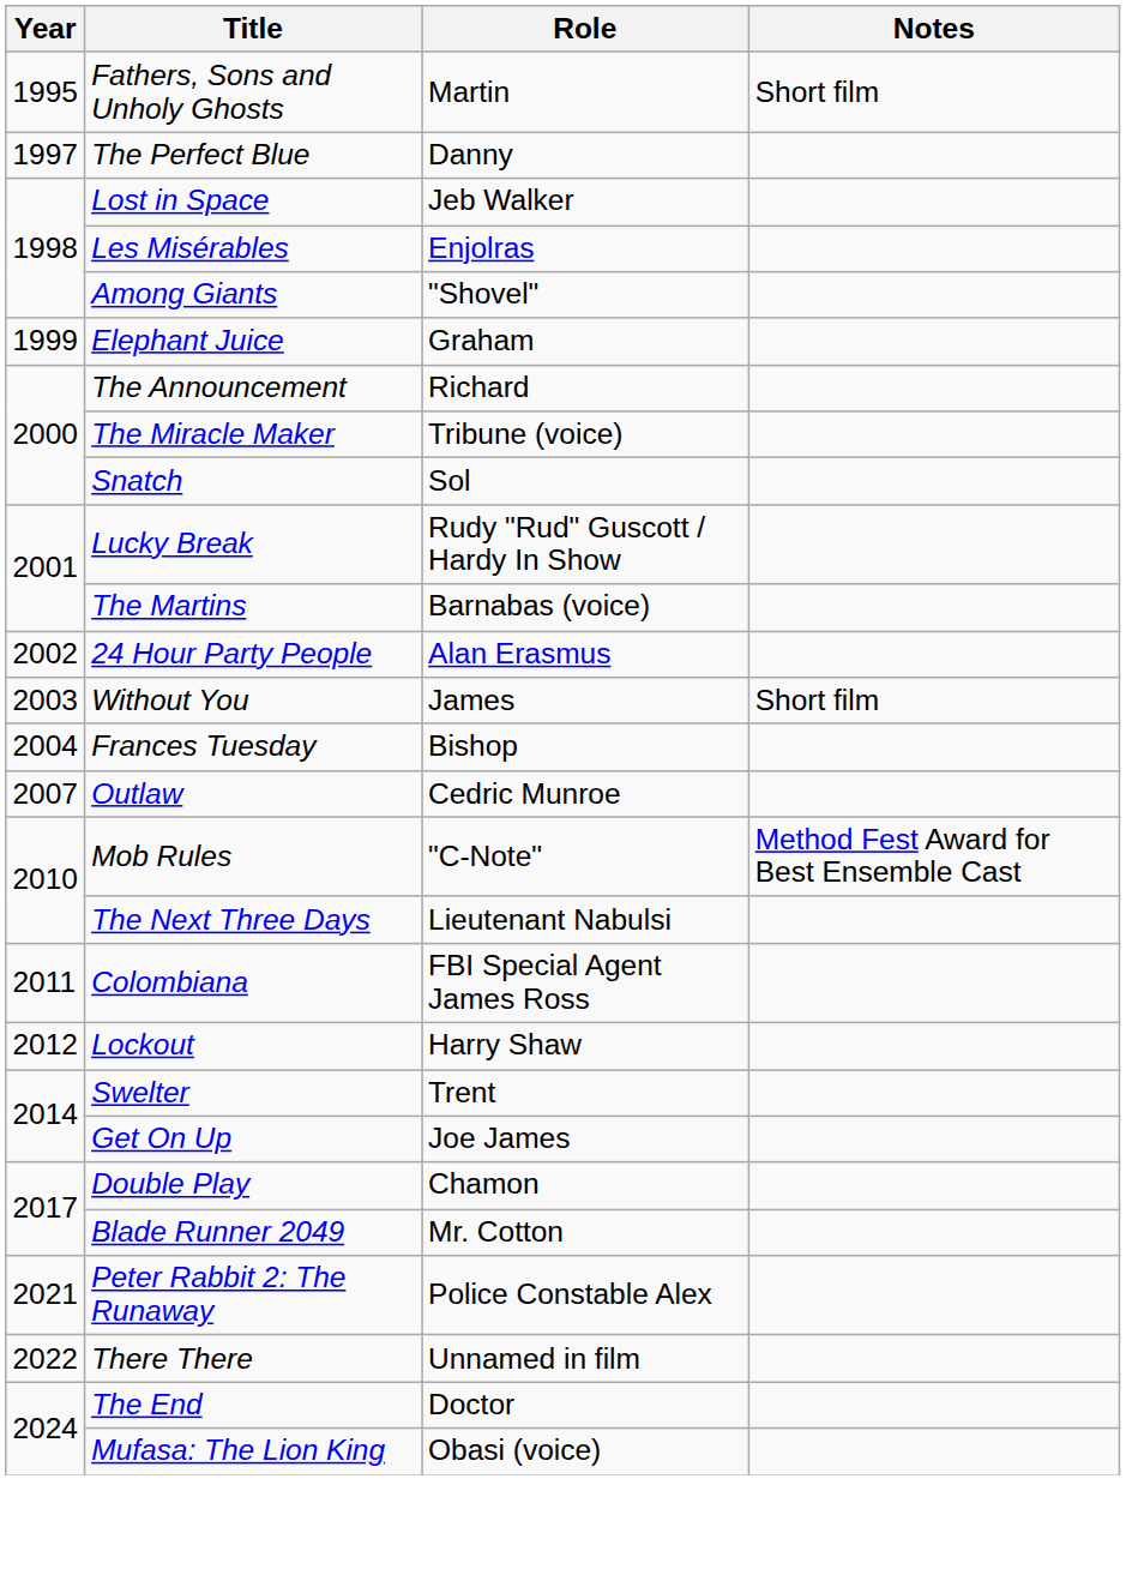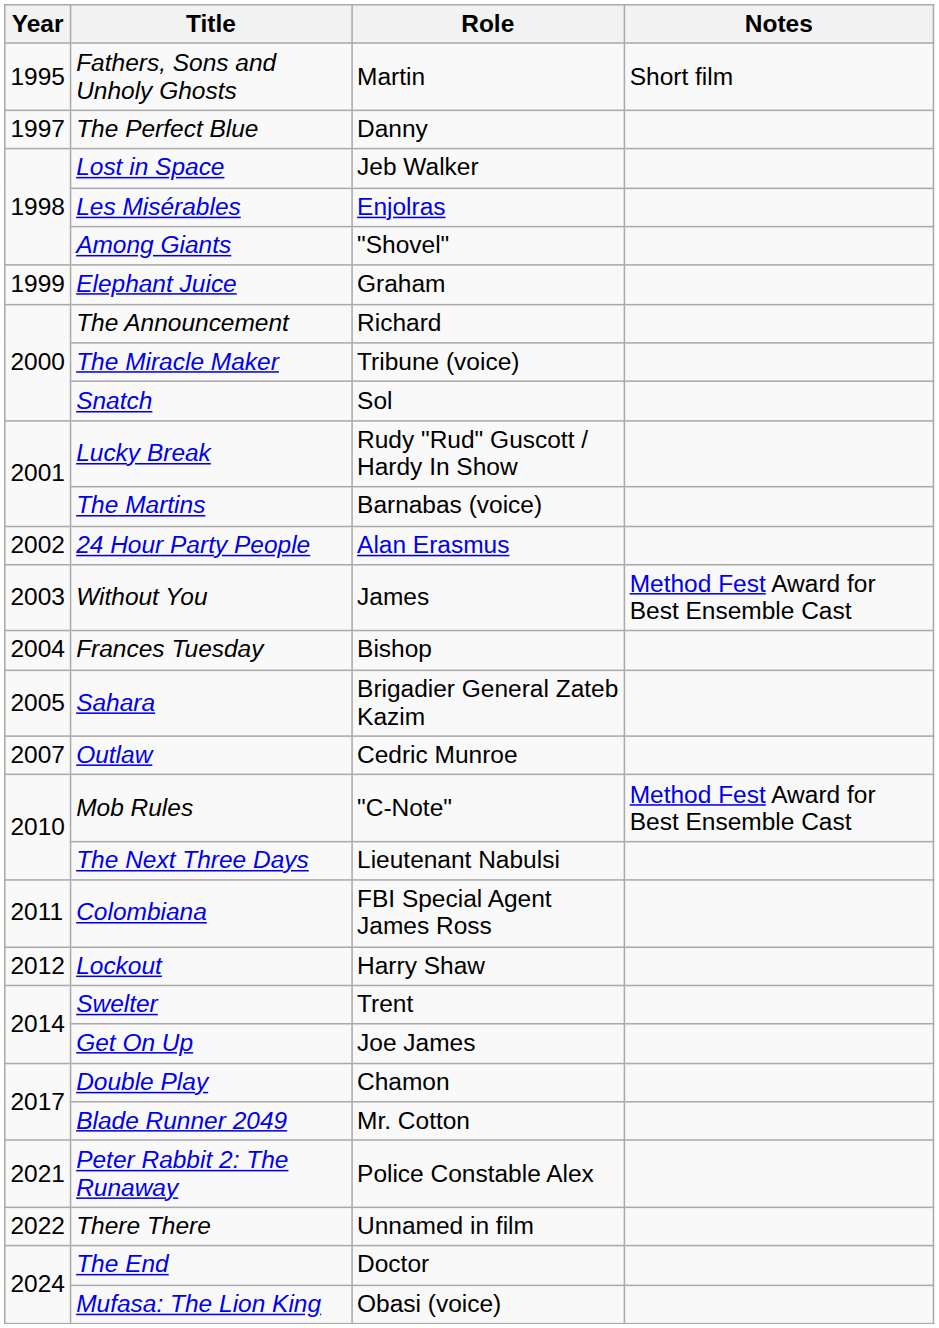 <table class="wikitable sortable">
 <tr>
 <th>Year</th>
 <th>Title</th>
 <th>Role</th>
 <th class="unsortable">Notes</th>
 </tr>
 <tr>
 <td>1995</td>
 <td><em>Fathers, Sons and Unholy Ghosts</em></td>
 <td>Martin</td>
 <td>Short film</td>
 </tr>
 <tr>
 <td>1997</td>
 <td><em>The Perfect Blue</em></td>
 <td>Danny</td>
 <td></td>
 </tr>
 <tr>
 <td rowspan="3">1998</td>
 <td><em><a href='#'>Lost in Space</a></em></td>
 <td>Jeb Walker</td>
 <td></td>
 </tr>
 <tr>
 <td><em><a href='#'>Les Misérables</a></em></td>
 <td><a href='#'>Enjolras</a></td>
 <td></td>
 </tr>
 <tr>
 <td><em><a href='#'>Among Giants</a></em></td>
 <td>"Shovel"</td>
 <td></td>
 </tr>
 <tr>
 <td>1999</td>
 <td><em><a href='#'>Elephant Juice</a></em></td>
 <td>Graham</td>
 <td></td>
 </tr>
 <tr>
 <td rowspan="3">2000</td>
 <td><em>The Announcement</em></td>
 <td>Richard</td>
 <td></td>
 </tr>
 <tr>
 <td><em><a href='#'>The Miracle Maker</a></em></td>
 <td>Tribune (voice)</td>
 <td></td>
 </tr>
 <tr>
 <td><em><a href='#'>Snatch</a></em></td>
 <td>Sol</td>
 <td></td>
 </tr>
 <tr>
 <td rowspan="2">2001</td>
 <td><em><a href='#'>Lucky Break</a></em></td>
 <td>Rudy "Rud" Guscott / Hardy In Show</td>
 <td></td>
 </tr>
 <tr>
 <td><em><a href='#'>The Martins</a></em></td>
 <td>Barnabas (voice)</td>
 <td></td>
 </tr>
 <tr>
 <td>2002</td>
 <td><em><a href='#'>24 Hour Party People</a></em></td>
 <td><a href='#'>Alan Erasmus</a></td>
 <td></td>
 </tr>
 <tr>
 <td>2003</td>
 <td><em>Without You</em></td>
 <td>James</td>
-<td>Short film</td>
+<td><a href='#'>Method Fest</a> Award for Best Ensemble Cast</td>
 </tr>
 <tr>
 <td>2004</td>
 <td><em>Frances Tuesday</em></td>
 <td>Bishop</td>
+<td></td>
+</tr>
+<tr>
+<td>2005</td>
+<td><em><a href='#'>Sahara</a></em></td>
+<td>Brigadier General Zateb Kazim</td>
 <td></td>
 </tr>
 <tr>
 <td>2007</td>
 <td><em><a href='#'>Outlaw</a></em></td>
 <td>Cedric Munroe</td>
 <td></td>
 </tr>
 <tr>
 <td rowspan="2">2010</td>
 <td><em>Mob Rules</em></td>
 <td>"C-Note"</td>
 <td><a href='#'>Method Fest</a> Award for Best Ensemble Cast</td>
 </tr>
 <tr>
 <td><em><a href='#'>The Next Three Days</a></em></td>
 <td>Lieutenant Nabulsi</td>
 <td></td>
 </tr>
 <tr>
 <td>2011</td>
 <td><em><a href='#'>Colombiana</a></em></td>
 <td>FBI Special Agent James Ross</td>
 <td></td>
 </tr>
 <tr>
 <td>2012</td>
 <td><em><a href='#'>Lockout</a></em></td>
 <td>Harry Shaw</td>
 <td></td>
 </tr>
 <tr>
 <td rowspan="2">2014</td>
 <td><em><a href='#'>Swelter</a></em></td>
 <td>Trent</td>
 <td></td>
 </tr>
 <tr>
 <td><em><a href='#'>Get On Up</a></em></td>
 <td>Joe James</td>
 <td></td>
 </tr>
 <tr>
 <td rowspan="2">2017</td>
 <td><em><a href='#'>Double Play</a></em></td>
 <td>Chamon</td>
 <td></td>
 </tr>
 <tr>
 <td><em><a href='#'>Blade Runner 2049</a></em></td>
 <td>Mr. Cotton</td>
 <td></td>
 </tr>
 <tr>
 <td>2021</td>
 <td><em><a href='#'>Peter Rabbit 2: The Runaway</a></em></td>
 <td>Police Constable Alex</td>
 <td></td>
 </tr>
 <tr>
 <td>2022</td>
 <td><em>There There</em></td>
 <td>Unnamed in film</td>
 <td></td>
 </tr>
 <tr>
 <td rowspan="2">2024</td>
 <td><em><a href='#'>The End</a></em></td>
 <td>Doctor</td>
 <td></td>
 </tr>
 <tr>
 <td><em><a href='#'>Mufasa: The Lion King</a></em></td>
 <td>Obasi (voice)</td>
 <td></td>
 </tr>
 </table>
